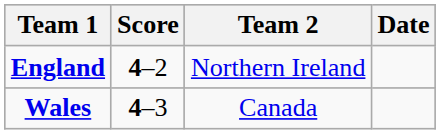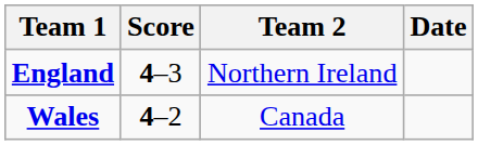 <table class="wikitable" style="text-align: center">
 <tr>
 <th>Team 1</th>
 <th>Score</th>
 <th>Team 2</th>
 <th>Date</th>
 </tr>
 <tr>
 <td> <strong><a href='#'>England</a></strong></td>
-<td><strong>4</strong>–2</td>
+<td><strong>4</strong>–3</td>
 <td> <a href='#'>Northern Ireland</a></td>
 <td></td>
 </tr>
 <tr>
 <td> <strong><a href='#'>Wales</a></strong></td>
-<td><strong>4</strong>–3</td>
+<td><strong>4</strong>–2</td>
 <td> <a href='#'>Canada</a></td>
 <td></td>
 </tr>
 </table>
